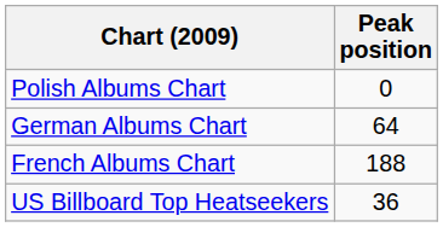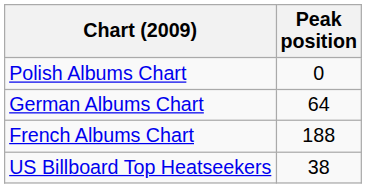 <table class="wikitable sortable">
 <tr>
 <th>Chart (2009)</th>
 <th>Peak<br>position</th>
 </tr>
 <tr>
 <td><a href='#'>Polish Albums Chart</a></td>
 <td style="text-align:center;">0</td>
 </tr>
 <tr>
 <td><a href='#'>German Albums Chart</a></td>
 <td style="text-align:center;">64</td>
 </tr>
 <tr>
 <td><a href='#'>French Albums Chart</a></td>
 <td style="text-align:center;">188</td>
 </tr>
 <tr>
 <td><a href='#'>US Billboard Top Heatseekers</a></td>
-<td style="text-align:center;">36</td>
+<td style="text-align:center;">38</td>
 </tr>
 </table>
